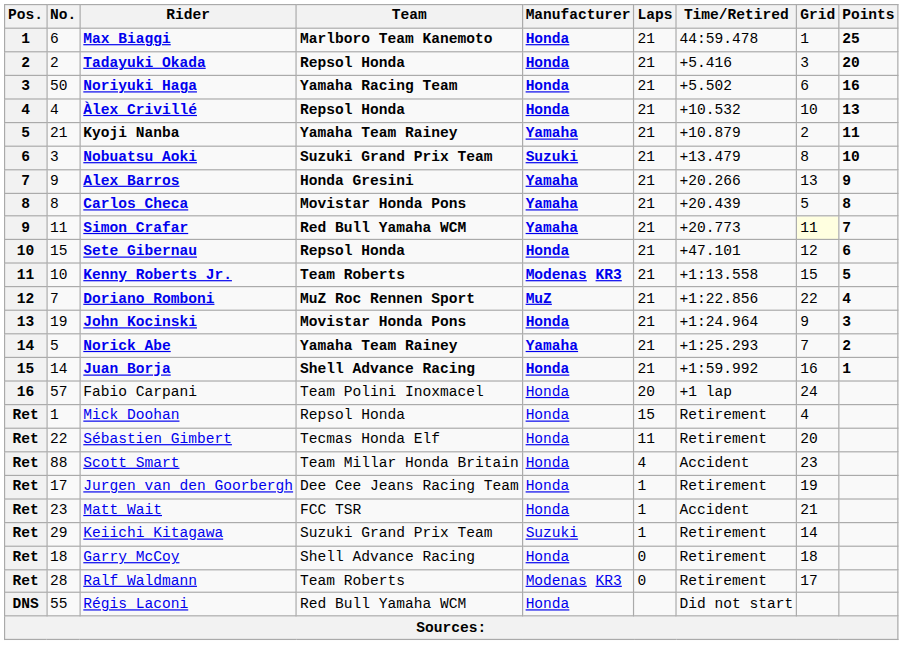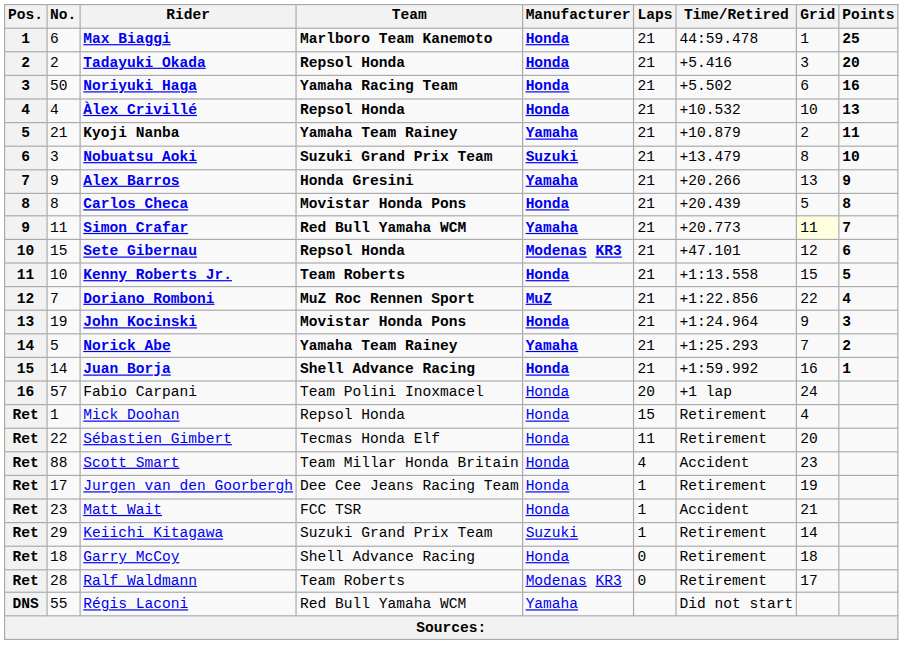 <table class="wikitable" style="font-size: 95%;">
 <tr>
 <th>Pos.</th>
 <th>No.</th>
 <th>Rider</th>
 <th>Team</th>
 <th>Manufacturer</th>
 <th>Laps</th>
 <th>Time/Retired</th>
 <th>Grid</th>
 <th>Points</th>
 </tr>
 <tr>
 <th>1</th>
 <td>6</td>
 <td> <strong><a href='#'>Max Biaggi</a></strong></td>
 <td><strong>Marlboro Team Kanemoto</strong></td>
 <td><strong><a href='#'>Honda</a></strong></td>
 <td>21</td>
 <td>44:59.478</td>
 <td>1</td>
 <td><strong>25</strong></td>
 </tr>
 <tr>
 <th>2</th>
 <td>2</td>
 <td> <strong><a href='#'>Tadayuki Okada</a></strong></td>
 <td><strong>Repsol Honda</strong></td>
 <td><strong><a href='#'>Honda</a></strong></td>
 <td>21</td>
 <td>+5.416</td>
 <td>3</td>
 <td><strong>20</strong></td>
 </tr>
 <tr>
 <th>3</th>
 <td>50</td>
 <td> <strong><a href='#'>Noriyuki Haga</a></strong></td>
 <td><strong>Yamaha Racing Team</strong></td>
 <td><strong><a href='#'>Honda</a></strong></td>
 <td>21</td>
 <td>+5.502</td>
 <td>6</td>
 <td><strong>16</strong></td>
 </tr>
 <tr>
 <th>4</th>
 <td>4</td>
 <td> <strong><a href='#'>Àlex Crivillé</a></strong></td>
 <td><strong>Repsol Honda</strong></td>
 <td><strong><a href='#'>Honda</a></strong></td>
 <td>21</td>
 <td>+10.532</td>
 <td>10</td>
 <td><strong>13</strong></td>
 </tr>
 <tr>
 <th>5</th>
 <td>21</td>
 <td> <strong>Kyoji Nanba</strong></td>
 <td><strong>Yamaha Team Rainey</strong></td>
 <td><strong><a href='#'>Yamaha</a></strong></td>
 <td>21</td>
 <td>+10.879</td>
 <td>2</td>
 <td><strong>11</strong></td>
 </tr>
 <tr>
 <th>6</th>
 <td>3</td>
 <td> <strong><a href='#'>Nobuatsu Aoki</a></strong></td>
 <td><strong>Suzuki Grand Prix Team</strong></td>
 <td><strong><a href='#'>Suzuki</a></strong></td>
 <td>21</td>
 <td>+13.479</td>
 <td>8</td>
 <td><strong>10</strong></td>
 </tr>
 <tr>
 <th>7</th>
 <td>9</td>
 <td> <strong><a href='#'>Alex Barros</a></strong></td>
 <td><strong>Honda Gresini</strong></td>
 <td><strong><a href='#'>Yamaha</a></strong></td>
 <td>21</td>
 <td>+20.266</td>
 <td>13</td>
 <td><strong>9</strong></td>
 </tr>
 <tr>
 <th>8</th>
 <td>8</td>
 <td> <strong><a href='#'>Carlos Checa</a></strong></td>
 <td><strong>Movistar Honda Pons</strong></td>
-<td><strong><a href='#'>Yamaha</a></strong></td>
+<td><strong><a href='#'>Honda</a></strong></td>
 <td>21</td>
 <td>+20.439</td>
 <td>5</td>
 <td><strong>8</strong></td>
 </tr>
 <tr>
 <th>9</th>
 <td>11</td>
 <td> <strong><a href='#'>Simon Crafar</a></strong></td>
 <td><strong>Red Bull Yamaha WCM</strong></td>
 <td><strong><a href='#'>Yamaha</a></strong></td>
 <td>21</td>
 <td>+20.773</td>
 <td style="background: lightyellow;">11</td>
 <td><strong>7</strong></td>
 </tr>
 <tr>
 <th>10</th>
 <td>15</td>
 <td> <strong><a href='#'>Sete Gibernau</a></strong></td>
 <td><strong>Repsol Honda</strong></td>
-<td><strong><a href='#'>Honda</a></strong></td>
+<td><strong><a href='#'>Modenas</a> <a href='#'>KR3</a></strong></td>
 <td>21</td>
 <td>+47.101</td>
 <td>12</td>
 <td><strong>6</strong></td>
 </tr>
 <tr>
 <th>11</th>
 <td>10</td>
 <td> <strong><a href='#'>Kenny Roberts Jr.</a></strong></td>
 <td><strong>Team Roberts</strong></td>
-<td><strong><a href='#'>Modenas</a> <a href='#'>KR3</a></strong></td>
+<td><strong><a href='#'>Honda</a></strong></td>
 <td>21</td>
 <td>+1:13.558</td>
 <td>15</td>
 <td><strong>5</strong></td>
 </tr>
 <tr>
 <th>12</th>
 <td>7</td>
 <td> <strong><a href='#'>Doriano Romboni</a></strong></td>
 <td><strong>MuZ Roc Rennen Sport</strong></td>
 <td><strong><a href='#'>MuZ</a></strong></td>
 <td>21</td>
 <td>+1:22.856</td>
 <td>22</td>
 <td><strong>4</strong></td>
 </tr>
 <tr>
 <th>13</th>
 <td>19</td>
 <td> <strong><a href='#'>John Kocinski</a></strong></td>
 <td><strong>Movistar Honda Pons</strong></td>
 <td><strong><a href='#'>Honda</a></strong></td>
 <td>21</td>
 <td>+1:24.964</td>
 <td>9</td>
 <td><strong>3</strong></td>
 </tr>
 <tr>
 <th>14</th>
 <td>5</td>
 <td> <strong><a href='#'>Norick Abe</a></strong></td>
 <td><strong>Yamaha Team Rainey</strong></td>
 <td><strong><a href='#'>Yamaha</a></strong></td>
 <td>21</td>
 <td>+1:25.293</td>
 <td>7</td>
 <td><strong>2</strong></td>
 </tr>
 <tr>
 <th>15</th>
 <td>14</td>
 <td> <strong><a href='#'>Juan Borja</a></strong></td>
 <td><strong>Shell Advance Racing</strong></td>
 <td><strong><a href='#'>Honda</a></strong></td>
 <td>21</td>
 <td>+1:59.992</td>
 <td>16</td>
 <td><strong>1</strong></td>
 </tr>
 <tr>
 <th>16</th>
 <td>57</td>
 <td> Fabio Carpani</td>
 <td>Team Polini Inoxmacel</td>
 <td><a href='#'>Honda</a></td>
 <td>20</td>
 <td>+1 lap</td>
 <td>24</td>
 <td></td>
 </tr>
 <tr>
 <th>Ret</th>
 <td>1</td>
 <td> <a href='#'>Mick Doohan</a></td>
 <td>Repsol Honda</td>
 <td><a href='#'>Honda</a></td>
 <td>15</td>
 <td>Retirement</td>
 <td>4</td>
 <td></td>
 </tr>
 <tr>
 <th>Ret</th>
 <td>22</td>
 <td> <a href='#'>Sébastien Gimbert</a></td>
 <td>Tecmas Honda Elf</td>
 <td><a href='#'>Honda</a></td>
 <td>11</td>
 <td>Retirement</td>
 <td>20</td>
 <td></td>
 </tr>
 <tr>
 <th>Ret</th>
 <td>88</td>
 <td> <a href='#'>Scott Smart</a></td>
 <td>Team Millar Honda Britain</td>
 <td><a href='#'>Honda</a></td>
 <td>4</td>
 <td>Accident</td>
 <td>23</td>
 <td></td>
 </tr>
 <tr>
 <th>Ret</th>
 <td>17</td>
 <td> <a href='#'>Jurgen van den Goorbergh</a></td>
 <td>Dee Cee Jeans Racing Team</td>
 <td><a href='#'>Honda</a></td>
 <td>1</td>
 <td>Retirement</td>
 <td>19</td>
 <td></td>
 </tr>
 <tr>
 <th>Ret</th>
 <td>23</td>
 <td> <a href='#'>Matt Wait</a></td>
 <td>FCC TSR</td>
 <td><a href='#'>Honda</a></td>
 <td>1</td>
 <td>Accident</td>
 <td>21</td>
 <td></td>
 </tr>
 <tr>
 <th>Ret</th>
 <td>29</td>
 <td> <a href='#'>Keiichi Kitagawa</a></td>
 <td>Suzuki Grand Prix Team</td>
 <td><a href='#'>Suzuki</a></td>
 <td>1</td>
 <td>Retirement</td>
 <td>14</td>
 <td></td>
 </tr>
 <tr>
 <th>Ret</th>
 <td>18</td>
 <td> <a href='#'>Garry McCoy</a></td>
 <td>Shell Advance Racing</td>
 <td><a href='#'>Honda</a></td>
 <td>0</td>
 <td>Retirement</td>
 <td>18</td>
 <td></td>
 </tr>
 <tr>
 <th>Ret</th>
 <td>28</td>
 <td> <a href='#'>Ralf Waldmann</a></td>
 <td>Team Roberts</td>
 <td><a href='#'>Modenas</a> <a href='#'>KR3</a></td>
 <td>0</td>
 <td>Retirement</td>
 <td>17</td>
 <td></td>
 </tr>
 <tr>
 <th>DNS</th>
 <td>55</td>
 <td> <a href='#'>Régis Laconi</a></td>
 <td>Red Bull Yamaha WCM</td>
-<td><a href='#'>Honda</a></td>
+<td><a href='#'>Yamaha</a></td>
 <td></td>
 <td>Did not start</td>
 <td></td>
 <td></td>
 </tr>
 <tr>
 <th colspan=9>Sources: </th>
 </tr>
 </table>
